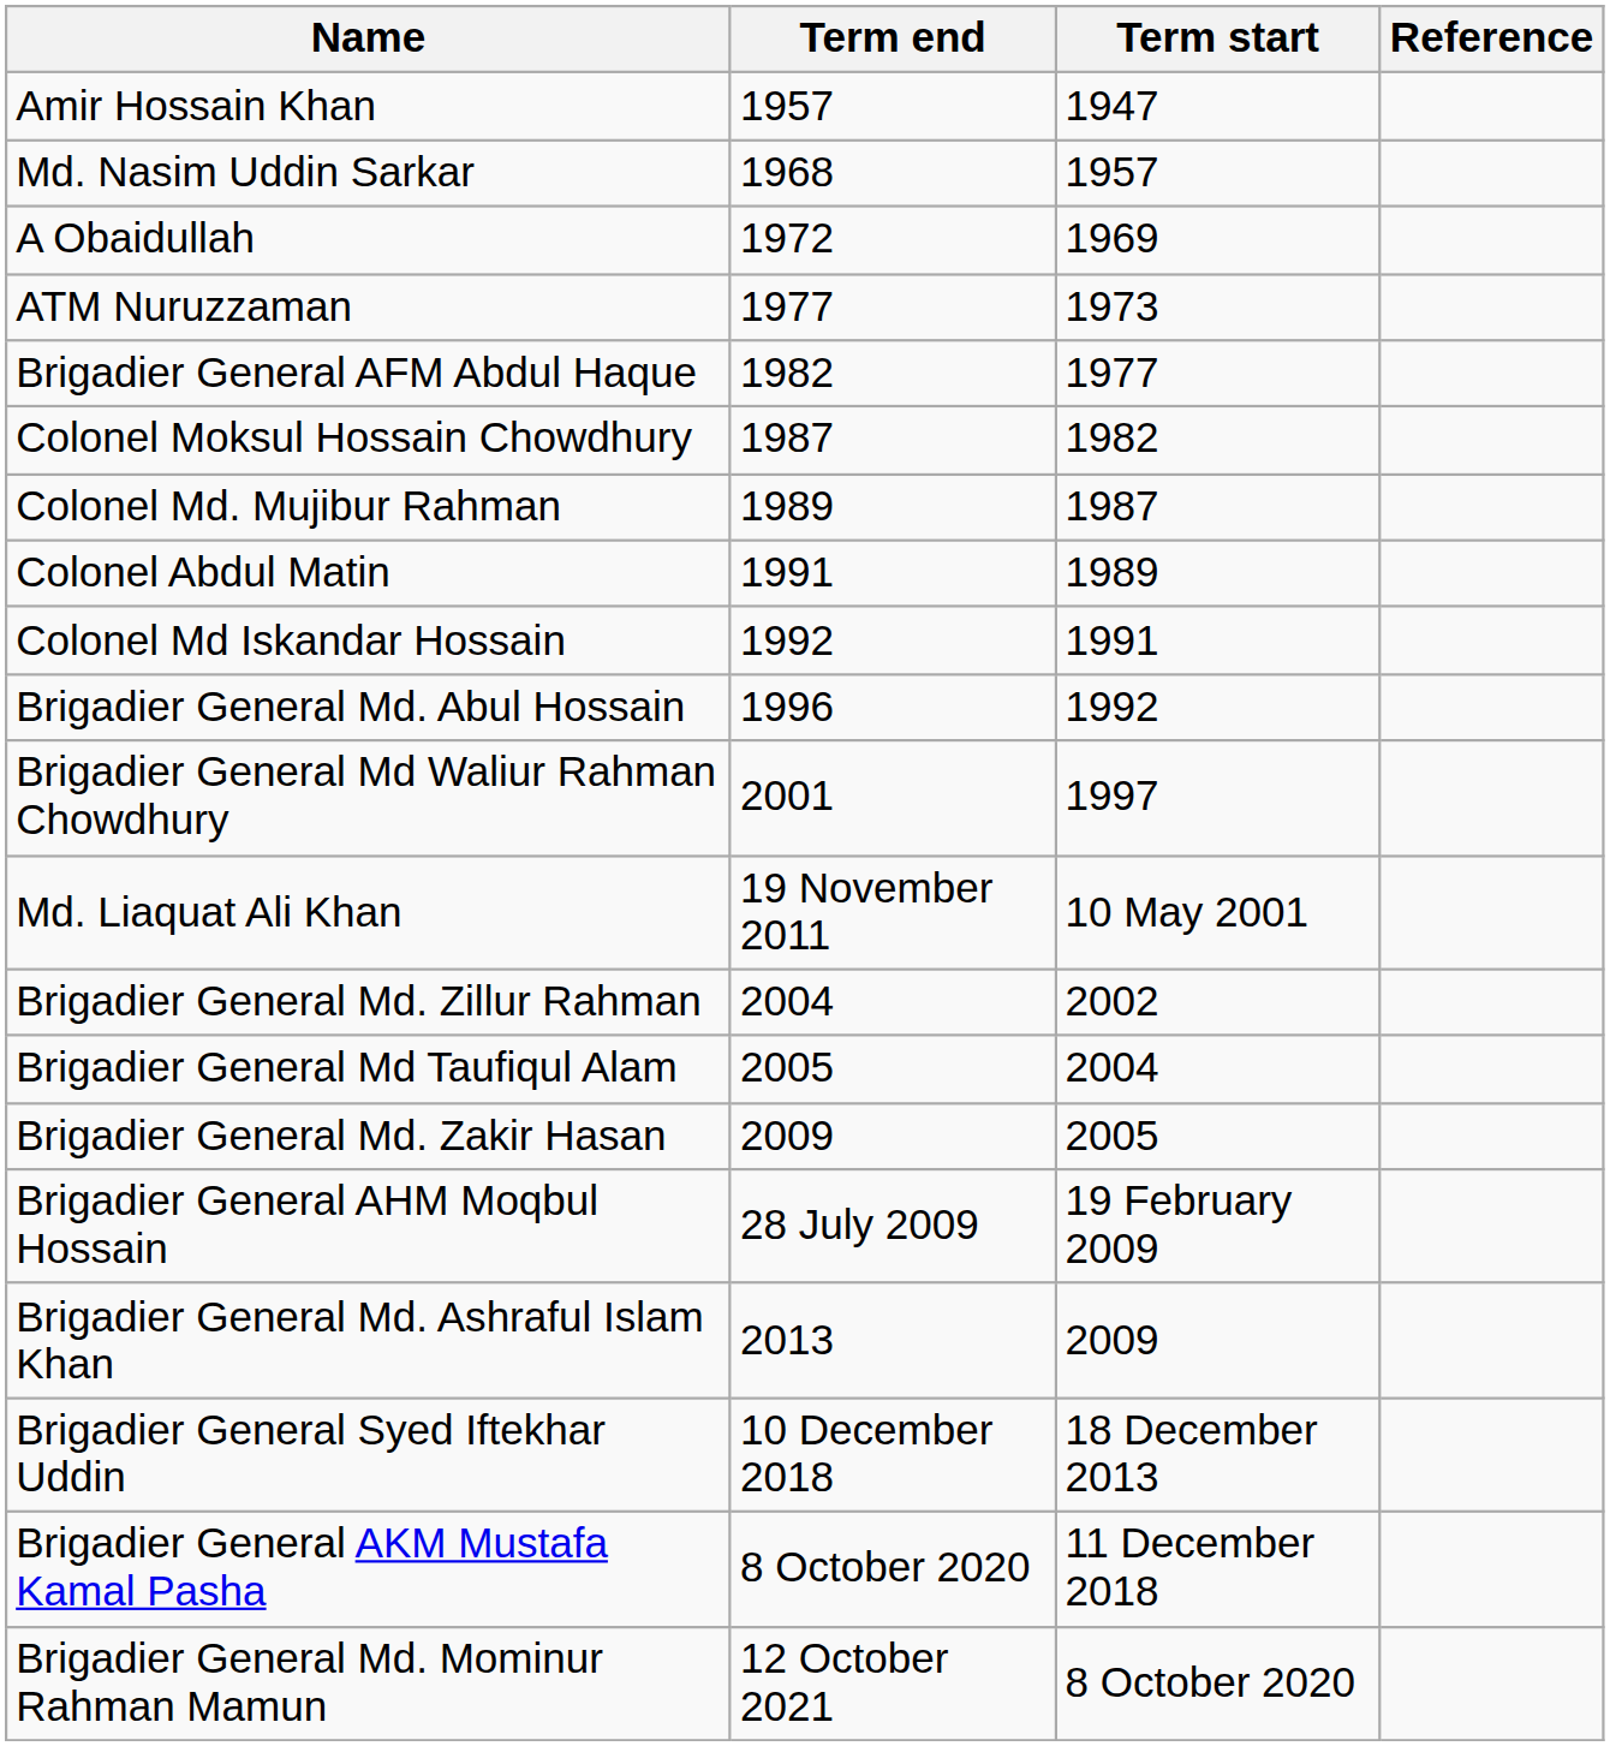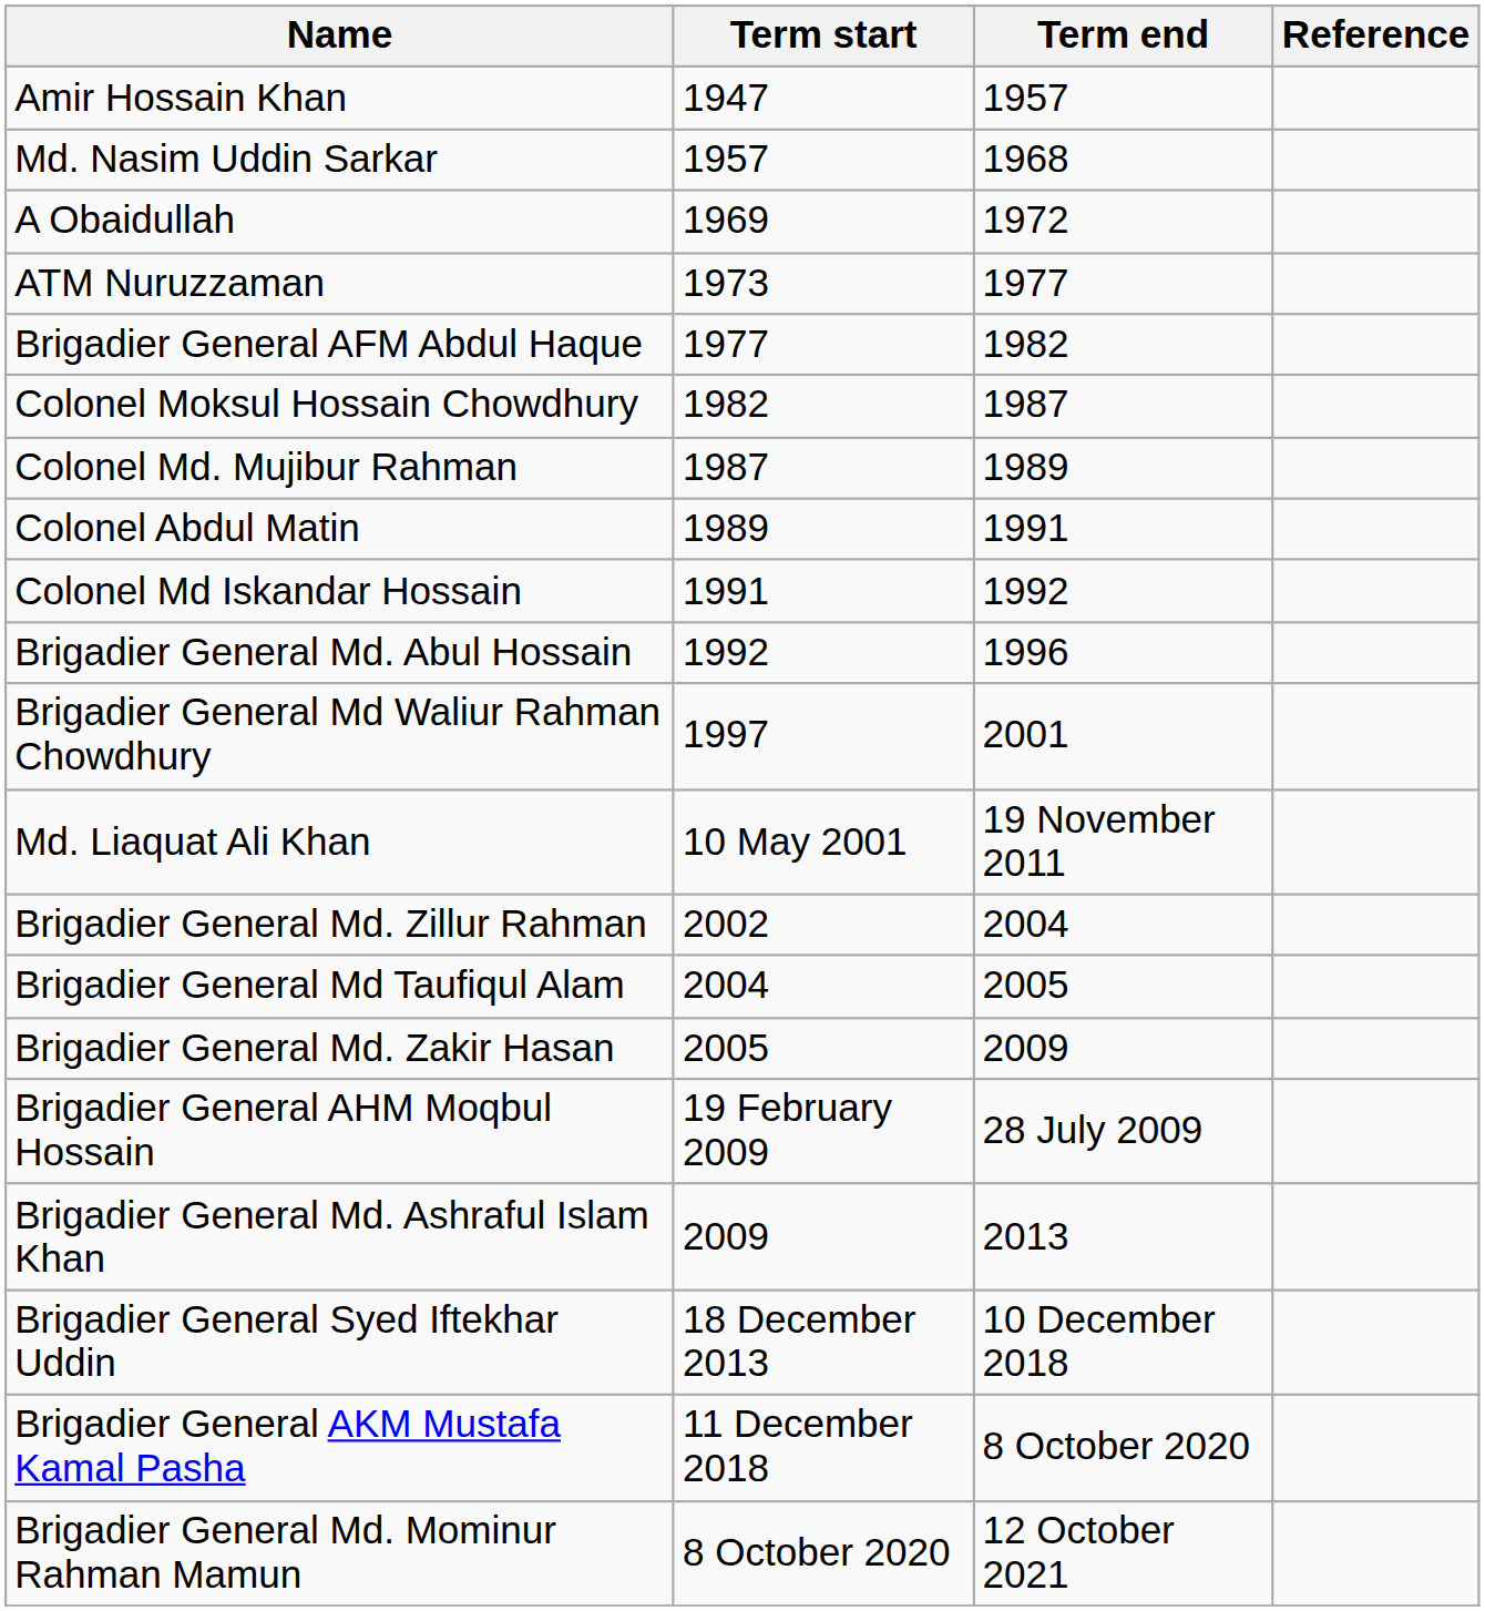 <table class="wikitable">
 <tr>
 <th>Name</th>
+<th>Term start</th>
 <th>Term end</th>
-<th>Term start</th>
 <th>Reference</th>
 </tr>
 <tr>
 <td>Amir Hossain Khan</td>
+<td>1947</td>
 <td>1957</td>
-<td>1947</td>
 <td></td>
 </tr>
 <tr>
 <td>Md. Nasim Uddin Sarkar</td>
+<td>1957</td>
 <td>1968</td>
-<td>1957</td>
 <td></td>
 </tr>
 <tr>
 <td>A Obaidullah</td>
+<td>1969</td>
 <td>1972</td>
-<td>1969</td>
 <td></td>
 </tr>
 <tr>
 <td>ATM Nuruzzaman</td>
+<td>1973</td>
 <td>1977</td>
-<td>1973</td>
 <td></td>
 </tr>
 <tr>
 <td>Brigadier General AFM Abdul Haque</td>
+<td>1977</td>
 <td>1982</td>
-<td>1977</td>
 <td></td>
 </tr>
 <tr>
 <td>Colonel Moksul Hossain Chowdhury</td>
+<td>1982</td>
 <td>1987</td>
-<td>1982</td>
 <td></td>
 </tr>
 <tr>
 <td>Colonel Md. Mujibur Rahman</td>
+<td>1987</td>
 <td>1989</td>
-<td>1987</td>
 <td></td>
 </tr>
 <tr>
 <td>Colonel Abdul Matin</td>
+<td>1989</td>
 <td>1991</td>
-<td>1989</td>
 <td></td>
 </tr>
 <tr>
 <td>Colonel Md Iskandar Hossain</td>
+<td>1991</td>
 <td>1992</td>
-<td>1991</td>
 <td></td>
 </tr>
 <tr>
 <td>Brigadier General Md. Abul Hossain</td>
+<td>1992</td>
 <td>1996</td>
-<td>1992</td>
 <td></td>
 </tr>
 <tr>
 <td>Brigadier General Md Waliur Rahman Chowdhury</td>
+<td>1997</td>
 <td>2001</td>
-<td>1997</td>
 <td></td>
 </tr>
 <tr>
 <td>Md. Liaquat Ali Khan</td>
+<td>10 May 2001</td>
 <td>19 November 2011</td>
-<td>10 May 2001</td>
 <td></td>
 </tr>
 <tr>
 <td>Brigadier General Md. Zillur Rahman</td>
+<td>2002</td>
 <td>2004</td>
-<td>2002</td>
 <td></td>
 </tr>
 <tr>
 <td>Brigadier General Md Taufiqul Alam</td>
+<td>2004</td>
 <td>2005</td>
-<td>2004</td>
 <td></td>
 </tr>
 <tr>
 <td>Brigadier General Md. Zakir Hasan</td>
+<td>2005</td>
 <td>2009</td>
-<td>2005</td>
 <td></td>
 </tr>
 <tr>
 <td>Brigadier General AHM Moqbul Hossain</td>
+<td>19 February 2009</td>
 <td>28 July 2009</td>
-<td>19 February 2009</td>
 <td></td>
 </tr>
 <tr>
 <td>Brigadier General Md. Ashraful Islam Khan</td>
+<td>2009</td>
 <td>2013</td>
-<td>2009</td>
 <td></td>
 </tr>
 <tr>
 <td>Brigadier General Syed Iftekhar Uddin</td>
+<td>18 December 2013</td>
 <td>10 December 2018</td>
-<td>18 December 2013</td>
 <td></td>
 </tr>
 <tr>
 <td>Brigadier General <a href='#'>AKM Mustafa Kamal Pasha</a></td>
+<td>11 December 2018</td>
 <td>8 October 2020</td>
-<td>11 December 2018</td>
 <td></td>
 </tr>
 <tr>
 <td>Brigadier General Md. Mominur Rahman Mamun</td>
+<td>8 October 2020</td>
 <td>12 October 2021</td>
-<td>8 October 2020</td>
 <td></td>
 </tr>
 </table>
